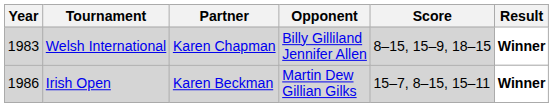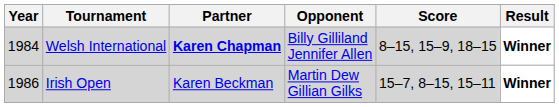 <table class="sortable wikitable" style="font-size: 90%;">
 <tr>
 <th>Year</th>
 <th>Tournament</th>
 <th>Partner</th>
 <th>Opponent</th>
 <th>Score</th>
 <th>Result</th>
 </tr>
 <tr style="background:#D5D5D5">
-<td align="center">1983</td>
+<td align="center">1984</td>
 <td align="left"><a href='#'>Welsh International</a></td>
-<td align="left"> <a href='#'>Karen Chapman</a></td>
+<td align="left"><strong> <a href='#'>Karen Chapman</a></strong></td>
 <td align="left"> <a href='#'>Billy Gilliland</a><br> <a href='#'>Jennifer Allen</a></td>
 <td align="left">8–15, 15–9, 18–15</td>
 <td style="text-align:left; background: white"> <strong>Winner</strong></td>
 </tr>
 <tr style="background:#D5D5D5">
 <td align="center">1986</td>
 <td align="left"><a href='#'>Irish Open</a></td>
 <td align="left"> <a href='#'>Karen Beckman</a></td>
 <td align="left"> <a href='#'>Martin Dew</a><br> <a href='#'>Gillian Gilks</a></td>
 <td align="left">15–7, 8–15, 15–11</td>
 <td style="text-align:left; background: white"> <strong>Winner</strong></td>
 </tr>
 </table>
